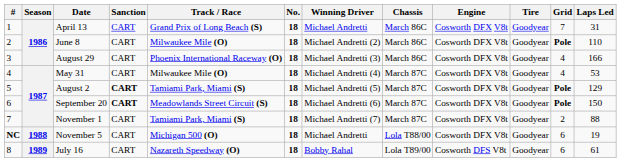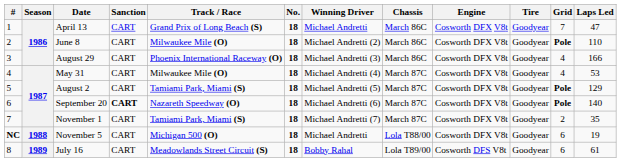 <table class="wikitable" style="font-size:95%;">
 <tr>
 <th>#</th>
 <th>Season</th>
 <th>Date</th>
 <th>Sanction</th>
 <th>Track / Race</th>
 <th>No.</th>
 <th>Winning Driver</th>
 <th>Chassis</th>
 <th>Engine</th>
 <th>Tire</th>
 <th>Grid</th>
 <th>Laps Led</th>
 </tr>
 <tr>
 <td>1</td>
 <th rowspan=3><a href='#'>1986</a></th>
 <td>April 13</td>
 <td><a href='#'>CART</a></td>
 <td><a href='#'>Grand Prix of Long Beach</a> <strong>(S)</strong></td>
 <td align=center><strong>18</strong></td>
 <td> <a href='#'>Michael Andretti</a></td>
 <td><a href='#'>March</a> 86C</td>
 <td><a href='#'>Cosworth</a> <a href='#'>DFX</a> <a href='#'>V8</a><a href='#'>t</a></td>
 <td><a href='#'>Goodyear</a></td>
 <td align=center>7</td>
-<td align=center>31</td>
+<td align=center>47</td>
 </tr>
 <tr>
 <td>2</td>
 <td>June 8</td>
 <td>CART</td>
 <td><a href='#'>Milwaukee Mile</a> <strong>(O)</strong></td>
 <td align=center><strong>18</strong></td>
 <td> Michael Andretti (2)</td>
 <td>March 86C</td>
 <td>Cosworth DFX V8t</td>
 <td>Goodyear</td>
 <td align=center><strong>Pole</strong></td>
 <td align=center>110</td>
 </tr>
 <tr>
 <td>3</td>
 <td>August 29</td>
 <td>CART</td>
 <td><a href='#'>Phoenix International Raceway</a> <strong>(O)</strong></td>
 <td align=center><strong>18</strong></td>
 <td> Michael Andretti (3)</td>
 <td>March 86C</td>
 <td>Cosworth DFX V8t</td>
 <td>Goodyear</td>
 <td align=center>4</td>
 <td align=center>166</td>
 </tr>
 <tr>
 <td>4</td>
 <th rowspan=4><a href='#'>1987</a></th>
 <td>May 31</td>
 <td>CART</td>
 <td>Milwaukee Mile <strong>(O)</strong></td>
 <td align="center"><strong>18</strong></td>
 <td> Michael Andretti (4)</td>
 <td>March 87C</td>
 <td>Cosworth DFX V8t</td>
 <td>Goodyear</td>
 <td align=center>4</td>
 <td align=center>53</td>
 </tr>
 <tr>
 <td>5</td>
 <td>August 2</td>
-<td><strong>CART</strong></td>
+<td>CART</td>
 <td><a href='#'>Tamiami Park, Miami</a> <strong>(S)</strong></td>
 <td align="center"><strong>18</strong></td>
 <td> Michael Andretti (5)</td>
 <td>March 87C</td>
 <td>Cosworth DFX V8t</td>
 <td>Goodyear</td>
 <td align=center><strong>Pole</strong></td>
 <td align=center>129</td>
 </tr>
 <tr>
 <td>6</td>
 <td>September 20</td>
 <td><strong>CART</strong></td>
-<td><a href='#'>Meadowlands Street Circuit</a> <strong>(S)</strong></td>
+<td><a href='#'>Nazareth Speedway</a> <strong>(O)</strong></td>
 <td align="center"><strong>18</strong></td>
 <td> Michael Andretti (6)</td>
 <td>March 87C</td>
 <td>Cosworth DFX V8t</td>
 <td>Goodyear</td>
 <td align=center><strong>Pole</strong></td>
-<td align=center>150</td>
+<td align=center>140</td>
 </tr>
 <tr>
 <td>7</td>
 <td>November 1</td>
 <td>CART</td>
 <td><a href='#'>Tamiami Park, Miami</a> <strong>(S)</strong></td>
 <td align="center"><strong>18</strong></td>
 <td> Michael Andretti (7)</td>
 <td>March 87C</td>
 <td>Cosworth DFX V8t</td>
 <td>Goodyear</td>
 <td align=center>2</td>
-<td align=center>88</td>
+<td align=center>35</td>
 </tr>
 <tr>
 <td><strong>NC</strong></td>
 <th><a href='#'>1988</a></th>
 <td>November 5</td>
 <td>CART</td>
 <td><a href='#'>Michigan 500</a> <strong>(O)</strong></td>
 <td align="center"><strong>18</strong></td>
 <td> Michael Andretti</td>
 <td><a href='#'>Lola</a> T88/00</td>
 <td>Cosworth DFX V8t</td>
 <td>Goodyear</td>
 <td align=center>6</td>
 <td align=center>19</td>
 </tr>
 <tr>
 <td>8</td>
 <th><a href='#'>1989</a></th>
 <td>July 16</td>
 <td>CART</td>
-<td><a href='#'>Nazareth Speedway</a> <strong>(O)</strong></td>
+<td><a href='#'>Meadowlands Street Circuit</a> <strong>(S)</strong></td>
 <td align="center"><strong>18</strong></td>
 <td> <a href='#'>Bobby Rahal</a></td>
 <td>Lola T89/00</td>
 <td>Cosworth <a href='#'>DFS</a> V8t</td>
 <td>Goodyear</td>
 <td align=center>6</td>
 <td align=center>61</td>
 </tr>
 </table>
